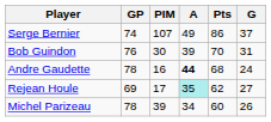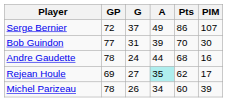 <table class="wikitable">
 <tr>
 <th bgcolor="#DDDDFF" width="40%">Player</th>
 <th bgcolor="#DDDDFF" width="10%">GP</th>
-<th bgcolor="#DDDDFF" width="10%">PIM</th>
+<th bgcolor="#DDDDFF" width="10%">G</th>
 <th bgcolor="#DDDDFF" width="10%">A</th>
 <th bgcolor="#DDDDFF" width="10%">Pts</th>
-<th bgcolor="#DDDDFF" width="10%">G</th>
+<th bgcolor="#DDDDFF" width="10%">PIM</th>
 </tr>
 <tr>
 <td><a href='#'>Serge Bernier</a></td>
-<td>74</td>
-<td>107</td>
+<td>72</td>
+<td>37</td>
 <td>49</td>
 <td>86</td>
-<td>37</td>
+<td>107</td>
 </tr>
 <tr>
 <td><a href='#'>Bob Guindon</a></td>
-<td>76</td>
-<td>30</td>
+<td>77</td>
+<td>31</td>
 <td>39</td>
 <td>70</td>
-<td>31</td>
+<td>30</td>
 </tr>
 <tr>
 <td><a href='#'>Andre Gaudette</a></td>
 <td>78</td>
+<td>24</td>
+<td>44</td>
+<td>68</td>
 <td>16</td>
-<td><strong>44</strong></td>
-<td>68</td>
-<td>24</td>
 </tr>
 <tr>
 <td><a href='#'>Rejean Houle</a></td>
 <td>69</td>
-<td>17</td>
+<td>27</td>
 <td style="background: paleturquoise;">35</td>
 <td>62</td>
-<td>27</td>
+<td>17</td>
 </tr>
 <tr>
 <td><a href='#'>Michel Parizeau</a></td>
 <td>78</td>
-<td>39</td>
+<td>26</td>
 <td>34</td>
 <td>60</td>
-<td>26</td>
+<td>39</td>
 </tr>
 </table>
